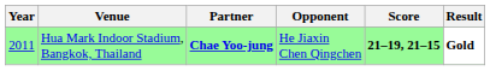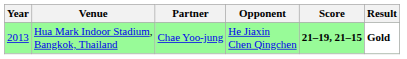 <table class="sortable wikitable" style="font-size: 90%;">
 <tr>
 <th>Year</th>
 <th>Venue</th>
 <th>Partner</th>
 <th>Opponent</th>
 <th>Score</th>
 <th>Result</th>
 </tr>
 <tr style="background:#98FB98">
-<td align="center"><a href='#'>2011</a></td>
+<td align="center"><a href='#'>2013</a></td>
 <td align="left"><a href='#'>Hua Mark Indoor Stadium</a>,<br><a href='#'>Bangkok, Thailand</a></td>
-<td align="left"><strong> <a href='#'>Chae Yoo-jung</a></strong></td>
+<td align="left"> <a href='#'>Chae Yoo-jung</a></td>
 <td align="left"> <a href='#'>He Jiaxin</a> <br>  <a href='#'>Chen Qingchen</a></td>
 <td align="left"><strong>21–19, 21–15</strong></td>
 <td style="text-align:left; background:white"> <strong>Gold</strong></td>
 </tr>
 </table>
